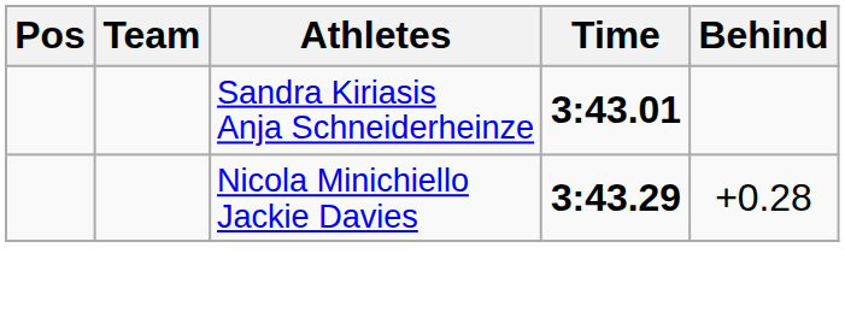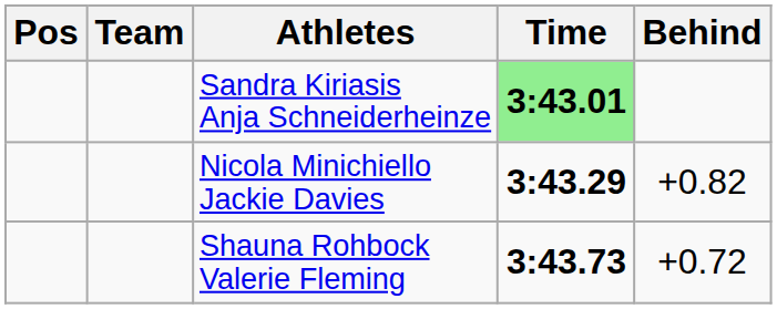 <table class="wikitable" style="text-align:center">
 <tr>
 <th>Pos</th>
 <th>Team</th>
 <th>Athletes</th>
 <th>Time</th>
 <th>Behind</th>
 </tr>
 <tr>
 <td></td>
 <td style="text-align:left"></td>
 <td style="text-align:left; font-size:85%"><a href='#'>Sandra Kiriasis</a><br><a href='#'>Anja Schneiderheinze</a></td>
-<td><strong>3:43.01</strong></td>
+<td style="background: lightgreen;"><strong>3:43.01</strong></td>
 <td></td>
 </tr>
 <tr>
 <td></td>
 <td style="text-align:left"></td>
 <td style="text-align:left; font-size:85%"><a href='#'>Nicola Minichiello</a><br><a href='#'>Jackie Davies</a></td>
 <td><strong>3:43.29</strong></td>
-<td>+0.28</td>
+<td>+0.82</td>
+</tr>
+<tr>
+<td></td>
+<td style="text-align:left"></td>
+<td style="text-align:left; font-size:85%"><a href='#'>Shauna Rohbock</a><br><a href='#'>Valerie Fleming</a></td>
+<td><strong>3:43.73</strong></td>
+<td>+0.72</td>
 </tr>
 </table>
